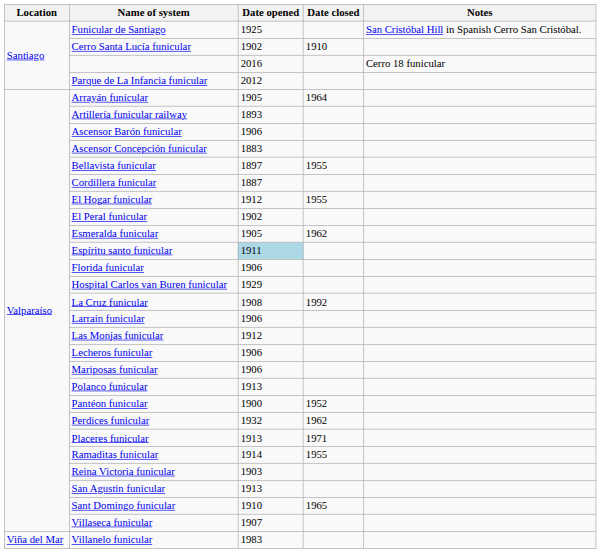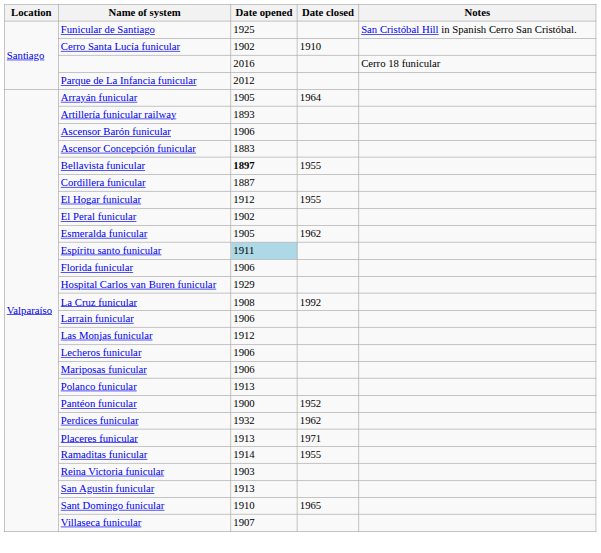 <table class="wikitable" width=100%>
 <tr>
 <th>Location</th>
 <th>Name of system</th>
 <th>Date opened</th>
 <th>Date closed</th>
 <th>Notes</th>
 </tr>
 <tr>
 <td rowspan="4"><a href='#'>Santiago</a></td>
 <td><a href='#'>Funicular de Santiago</a></td>
 <td>1925</td>
 <td></td>
 <td><a href='#'>San Cristóbal Hill</a> in Spanish Cerro San Cristóbal.</td>
 </tr>
 <tr>
 <td><a href='#'>Cerro Santa Lucía funicular</a></td>
 <td>1902</td>
 <td>1910</td>
 <td></td>
 </tr>
 <tr>
 <td></td>
 <td>2016</td>
 <td></td>
 <td>Cerro 18 funicular</td>
 </tr>
 <tr>
 <td><a href='#'>Parque de La Infancia funicular</a></td>
 <td>2012</td>
 <td></td>
 <td></td>
 </tr>
 <tr>
 <td rowspan="26"><a href='#'>Valparaíso</a></td>
 <td><a href='#'>Arrayán funicular</a></td>
 <td>1905</td>
 <td>1964</td>
 <td></td>
 </tr>
 <tr>
 <td><a href='#'>Artillería funicular railway</a></td>
 <td>1893</td>
 <td></td>
 <td></td>
 </tr>
 <tr>
 <td><a href='#'>Ascensor Barón funicular</a></td>
 <td>1906</td>
 <td></td>
 <td></td>
 </tr>
 <tr>
 <td><a href='#'>Ascensor Concepción funicular</a></td>
 <td>1883</td>
 <td></td>
 <td></td>
 </tr>
 <tr>
 <td><a href='#'>Bellavista funicular</a></td>
-<td>1897</td>
+<td><strong>1897</strong></td>
 <td>1955</td>
 <td></td>
 </tr>
 <tr>
 <td><a href='#'>Cordillera funicular</a></td>
 <td>1887</td>
 <td></td>
 <td></td>
 </tr>
 <tr>
 <td><a href='#'>El Hogar funicular</a></td>
 <td>1912</td>
 <td>1955</td>
 <td></td>
 </tr>
 <tr>
 <td><a href='#'>El Peral funicular</a></td>
 <td>1902</td>
 <td></td>
 <td></td>
 </tr>
 <tr>
 <td><a href='#'>Esmeralda funicular</a></td>
 <td>1905</td>
 <td>1962</td>
 <td></td>
 </tr>
 <tr>
 <td><a href='#'>Espíritu santo funicular</a></td>
 <td style="background: lightblue;">1911</td>
 <td></td>
 <td></td>
 </tr>
 <tr>
 <td><a href='#'>Florida funicular</a></td>
 <td>1906</td>
 <td></td>
 <td></td>
 </tr>
 <tr>
 <td><a href='#'>Hospital Carlos van Buren funicular</a></td>
 <td>1929</td>
 <td></td>
 <td></td>
 </tr>
 <tr>
 <td><a href='#'>La Cruz funicular</a></td>
 <td>1908</td>
 <td>1992</td>
 <td></td>
 </tr>
 <tr>
 <td><a href='#'>Larrain funicular</a></td>
 <td>1906</td>
 <td></td>
 <td></td>
 </tr>
 <tr>
 <td><a href='#'>Las Monjas funicular</a></td>
 <td>1912</td>
 <td></td>
 <td></td>
 </tr>
 <tr>
 <td><a href='#'>Lecheros funicular</a></td>
 <td>1906</td>
 <td></td>
 <td></td>
 </tr>
 <tr>
 <td><a href='#'>Mariposas funicular</a></td>
 <td>1906</td>
 <td></td>
 <td></td>
 </tr>
 <tr>
 <td><a href='#'>Polanco funicular</a></td>
 <td>1913</td>
 <td></td>
 <td></td>
 </tr>
 <tr>
 <td><a href='#'>Pantéon funicular</a></td>
 <td>1900</td>
 <td>1952</td>
 <td></td>
 </tr>
 <tr>
 <td><a href='#'>Perdices funicular</a></td>
 <td>1932</td>
 <td>1962</td>
 <td></td>
 </tr>
 <tr>
 <td><a href='#'>Placeres funicular</a></td>
 <td>1913</td>
 <td>1971</td>
 <td></td>
 </tr>
 <tr>
 <td><a href='#'>Ramaditas funicular</a></td>
 <td>1914</td>
 <td>1955</td>
 <td></td>
 </tr>
 <tr>
 <td><a href='#'>Reina Victoria funicular</a></td>
 <td>1903</td>
 <td></td>
 <td></td>
 </tr>
 <tr>
 <td><a href='#'>San Agustin funicular</a></td>
 <td>1913</td>
 <td></td>
 <td></td>
 </tr>
 <tr>
 <td><a href='#'>Sant Domingo funicular</a></td>
 <td>1910</td>
 <td>1965</td>
 <td></td>
 </tr>
 <tr>
 <td><a href='#'>Villaseca funicular</a></td>
 <td>1907</td>
 <td></td>
 <td></td>
 </tr>
-<tr>
-<td><a href='#'>Viña del Mar</a></td>
-<td><a href='#'>Villanelo funicular</a></td>
-<td>1983</td>
-<td></td>
-<td></td>
-</tr>
 </table>
